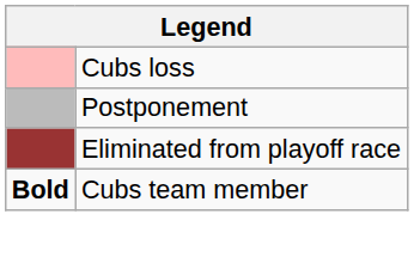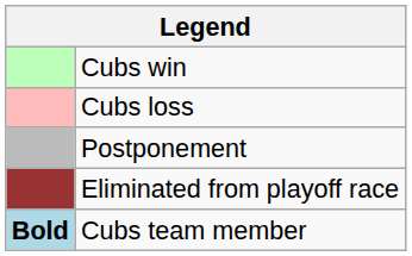 <table class="wikitable" style="font-size:90%">
 <tr>
 <th colspan="2">Legend</th>
+</tr>
+<tr>
+<td bgcolor="#bbffbb"> </td>
+<td>Cubs win</td>
 </tr>
 <tr>
 <td bgcolor="#ffbbbb"> </td>
 <td>Cubs loss</td>
 </tr>
 <tr>
 <td bgcolor="#bbbbbb"> </td>
 <td>Postponement</td>
 </tr>
 <tr>
 <td bgcolor="#993333"> </td>
 <td>Eliminated from playoff race</td>
 </tr>
 <tr>
-<td><strong>Bold</strong></td>
+<td style="background: lightblue;"><strong>Bold</strong></td>
 <td>Cubs team member</td>
 </tr>
 </table>
